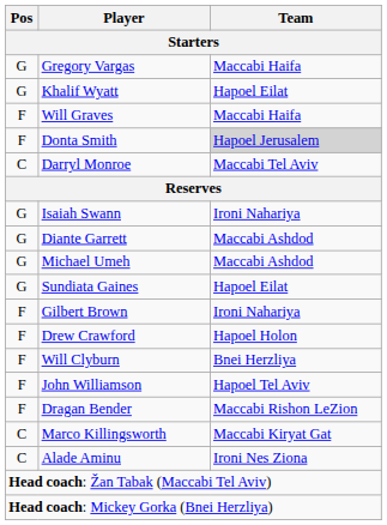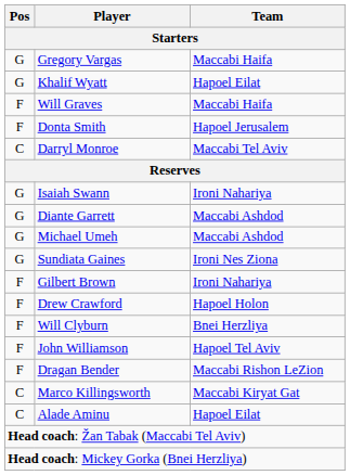 <table class="wikitable" style="text-align:center; font-size:90%;">
 <tr>
 <th scope="col" style="width:25px;">Pos</th>
 <th scope="col" style="width:160px;">Player</th>
 <th scope="col" style="width:160px;">Team</th>
 </tr>
 <tr>
 <th scope="col" colspan="5">Starters</th>
 </tr>
 <tr>
 <td>G</td>
 <td style="text-align:left"> <a href='#'>Gregory Vargas</a></td>
 <td style="text-align:left"><a href='#'>Maccabi Haifa</a></td>
 </tr>
 <tr>
 <td>G</td>
 <td style="text-align:left"> <a href='#'>Khalif Wyatt</a></td>
 <td style="text-align:left"><a href='#'>Hapoel Eilat</a></td>
 </tr>
 <tr>
 <td>F</td>
 <td style="text-align:left"> <a href='#'>Will Graves</a></td>
 <td style="text-align:left"><a href='#'>Maccabi Haifa</a></td>
 </tr>
 <tr>
 <td>F</td>
 <td style="text-align:left"> <a href='#'>Donta Smith</a></td>
-<td style="background: lightgrey; text-align:left"><a href='#'>Hapoel Jerusalem</a></td>
+<td style="text-align:left"><a href='#'>Hapoel Jerusalem</a></td>
 </tr>
 <tr>
 <td>C</td>
 <td style="text-align:left"> <a href='#'>Darryl Monroe</a></td>
 <td style="text-align:left"><a href='#'>Maccabi Tel Aviv</a></td>
 </tr>
 <tr>
 <th scope="col" colspan="5">Reserves</th>
 </tr>
 <tr>
 <td>G</td>
 <td style="text-align:left"> <a href='#'>Isaiah Swann</a></td>
 <td style="text-align:left"><a href='#'>Ironi Nahariya</a></td>
 </tr>
 <tr>
 <td>G</td>
 <td style="text-align:left"> <a href='#'>Diante Garrett</a></td>
 <td style="text-align:left"><a href='#'>Maccabi Ashdod</a></td>
 </tr>
 <tr>
 <td>G</td>
 <td style="text-align:left"> <a href='#'>Michael Umeh</a></td>
 <td style="text-align:left"><a href='#'>Maccabi Ashdod</a></td>
 </tr>
 <tr>
 <td>G</td>
 <td style="text-align:left"> <a href='#'>Sundiata Gaines</a></td>
-<td style="text-align:left"><a href='#'>Hapoel Eilat</a></td>
+<td style="text-align:left"><a href='#'>Ironi Nes Ziona</a></td>
 </tr>
 <tr>
 <td>F</td>
 <td style="text-align:left"> <a href='#'>Gilbert Brown</a></td>
 <td style="text-align:left"><a href='#'>Ironi Nahariya</a></td>
 </tr>
 <tr>
 <td>F</td>
 <td style="text-align:left"> <a href='#'>Drew Crawford</a></td>
 <td style="text-align:left"><a href='#'>Hapoel Holon</a></td>
 </tr>
 <tr>
 <td>F</td>
 <td style="text-align:left"> <a href='#'>Will Clyburn</a></td>
 <td style="text-align:left"><a href='#'>Bnei Herzliya</a></td>
 </tr>
 <tr>
 <td>F</td>
 <td style="text-align:left"> <a href='#'>John Williamson</a></td>
 <td style="text-align:left"><a href='#'>Hapoel Tel Aviv</a></td>
 </tr>
 <tr>
 <td>F</td>
 <td style="text-align:left"> <a href='#'>Dragan Bender</a></td>
 <td style="text-align:left"><a href='#'>Maccabi Rishon LeZion</a></td>
 </tr>
 <tr>
 <td>C</td>
 <td style="text-align:left"> <a href='#'>Marco Killingsworth</a></td>
 <td style="text-align:left"><a href='#'>Maccabi Kiryat Gat</a></td>
 </tr>
 <tr>
 <td>C</td>
 <td style="text-align:left"> <a href='#'>Alade Aminu</a></td>
-<td style="text-align:left"><a href='#'>Ironi Nes Ziona</a></td>
+<td style="text-align:left"><a href='#'>Hapoel Eilat</a></td>
 </tr>
 <tr>
 <td style="text-align:left" colspan="5"><strong>Head coach</strong>:  <a href='#'>Žan Tabak</a> (<a href='#'>Maccabi Tel Aviv</a>)</td>
 </tr>
 <tr>
 <td style="text-align:left" colspan="5"><strong>Head coach</strong>:  <a href='#'>Mickey Gorka</a> (<a href='#'>Bnei Herzliya</a>)</td>
 </tr>
 </table>
